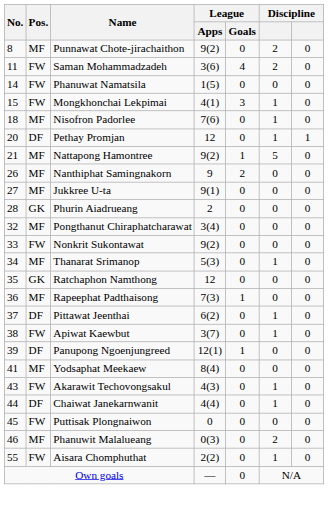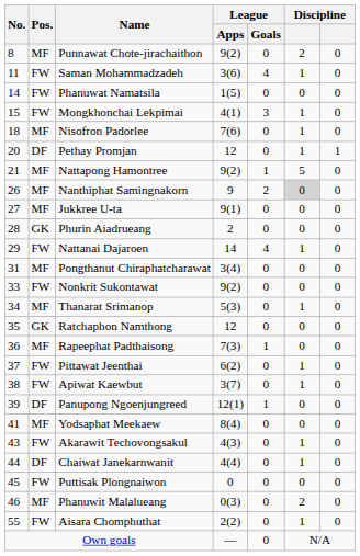 <table class="wikitable sortable" style="text-align:center">
 <tr>
 <th rowspan="2">No.</th>
 <th rowspan="2">Pos.</th>
 <th rowspan="2">Name</th>
 <th colspan="2" width="85">League</th>
 <th colspan="2" width="85">Discipline</th>
 </tr>
 <tr>
 <th>Apps</th>
 <th>Goals</th>
 <th></th>
 <th></th>
 </tr>
 <tr>
 <td align="left">8</td>
 <td align="left">MF</td>
 <td align="left">Punnawat Chote-jirachaithon</td>
 <td>9(2)</td>
 <td>0</td>
 <td>2</td>
 <td>0</td>
 </tr>
 <tr>
 <td align="left">11</td>
 <td align="left">FW</td>
 <td align="left">Saman Mohammadzadeh</td>
 <td>3(6)</td>
 <td>4</td>
-<td>2</td>
+<td>1</td>
 <td>0</td>
 </tr>
 <tr>
 <td align="left">14</td>
 <td align="left">FW</td>
 <td align="left">Phanuwat Namatsila</td>
 <td>1(5)</td>
 <td>0</td>
 <td>0</td>
 <td>0</td>
 </tr>
 <tr>
 <td align="left">15</td>
 <td align="left">FW</td>
 <td align="left">Mongkhonchai Lekpimai</td>
 <td>4(1)</td>
 <td>3</td>
 <td>1</td>
 <td>0</td>
 </tr>
 <tr>
 <td align="left">18</td>
 <td align="left">MF</td>
 <td align="left">Nisofron Padorlee</td>
 <td>7(6)</td>
 <td>0</td>
 <td>1</td>
 <td>0</td>
 </tr>
 <tr>
 <td align="left">20</td>
 <td align="left">DF</td>
 <td align="left">Pethay Promjan</td>
 <td>12</td>
 <td>0</td>
 <td>1</td>
 <td>1</td>
 </tr>
 <tr>
 <td align="left">21</td>
 <td align="left">MF</td>
 <td align="left">Nattapong Hamontree</td>
 <td>9(2)</td>
 <td>1</td>
 <td>5</td>
 <td>0</td>
 </tr>
 <tr>
 <td align="left">26</td>
 <td align="left">MF</td>
 <td align="left">Nanthiphat Samingnakorn</td>
 <td>9</td>
 <td>2</td>
-<td>0</td>
+<td style="background: lightgrey;">0</td>
 <td>0</td>
 </tr>
 <tr>
 <td align="left">27</td>
 <td align="left">MF</td>
 <td align="left">Jukkree U-ta</td>
 <td>9(1)</td>
 <td>0</td>
 <td>0</td>
 <td>0</td>
 </tr>
 <tr>
 <td align="left">28</td>
 <td align="left">GK</td>
 <td align="left">Phurin Aiadrueang</td>
 <td>2</td>
 <td>0</td>
 <td>0</td>
 <td>0</td>
 </tr>
 <tr>
-<td align="left">32</td>
+<td align="left">29</td>
+<td align="left">FW</td>
+<td align="left">Nattanai Dajaroen</td>
+<td>14</td>
+<td>4</td>
+<td>1</td>
+<td>0</td>
+</tr>
+<tr>
+<td align="left">31</td>
 <td align="left">MF</td>
 <td align="left">Pongthanut Chiraphatcharawat</td>
 <td>3(4)</td>
 <td>0</td>
 <td>0</td>
 <td>0</td>
 </tr>
 <tr>
 <td align="left">33</td>
 <td align="left">FW</td>
 <td align="left">Nonkrit Sukontawat</td>
 <td>9(2)</td>
 <td>0</td>
 <td>0</td>
 <td>0</td>
 </tr>
 <tr>
 <td align="left">34</td>
 <td align="left">MF</td>
 <td align="left">Thanarat Srimanop</td>
 <td>5(3)</td>
 <td>0</td>
 <td>1</td>
 <td>0</td>
 </tr>
 <tr>
 <td align="left">35</td>
 <td align="left">GK</td>
 <td align="left">Ratchaphon Namthong</td>
 <td>12</td>
 <td>0</td>
 <td>0</td>
 <td>0</td>
 </tr>
 <tr>
 <td align="left">36</td>
 <td align="left">MF</td>
 <td align="left">Rapeephat Padthaisong</td>
 <td>7(3)</td>
 <td>1</td>
 <td>0</td>
 <td>0</td>
 </tr>
 <tr>
 <td align="left">37</td>
-<td align="left">DF</td>
+<td align="left">FW</td>
 <td align="left">Pittawat Jeenthai</td>
 <td>6(2)</td>
 <td>0</td>
 <td>1</td>
 <td>0</td>
 </tr>
 <tr>
 <td align="left">38</td>
 <td align="left">FW</td>
 <td align="left">Apiwat Kaewbut</td>
 <td>3(7)</td>
 <td>0</td>
 <td>1</td>
 <td>0</td>
 </tr>
 <tr>
 <td align="left">39</td>
 <td align="left">DF</td>
 <td align="left">Panupong Ngoenjungreed</td>
 <td>12(1)</td>
 <td>1</td>
 <td>0</td>
 <td>0</td>
 </tr>
 <tr>
 <td align="left">41</td>
 <td align="left">MF</td>
 <td align="left">Yodsaphat Meekaew</td>
 <td>8(4)</td>
 <td>0</td>
 <td>0</td>
 <td>0</td>
 </tr>
 <tr>
 <td align="left">43</td>
 <td align="left">FW</td>
 <td align="left">Akarawit Techovongsakul</td>
 <td>4(3)</td>
 <td>0</td>
 <td>1</td>
 <td>0</td>
 </tr>
 <tr>
 <td align="left">44</td>
 <td align="left">DF</td>
 <td align="left">Chaiwat Janekarnwanit</td>
 <td>4(4)</td>
 <td>0</td>
 <td>1</td>
 <td>0</td>
 </tr>
 <tr>
 <td align="left">45</td>
 <td align="left">FW</td>
 <td align="left">Puttisak Plongnaiwon</td>
 <td>0</td>
 <td>0</td>
 <td>0</td>
 <td>0</td>
 </tr>
 <tr>
 <td align="left">46</td>
 <td align="left">MF</td>
 <td align="left">Phanuwit Malalueang</td>
 <td>0(3)</td>
 <td>0</td>
 <td>2</td>
 <td>0</td>
 </tr>
 <tr>
 <td align="left">55</td>
 <td align="left">FW</td>
 <td align="left">Aisara Chomphuthat</td>
 <td>2(2)</td>
 <td>0</td>
 <td>1</td>
 <td>0</td>
 </tr>
 <tr>
 <td colspan="3" align="center"><a href='#'>Own goals</a></td>
 <td>—</td>
 <td>0</td>
 <td colspan=2>N/A</td>
 </tr>
 </table>
